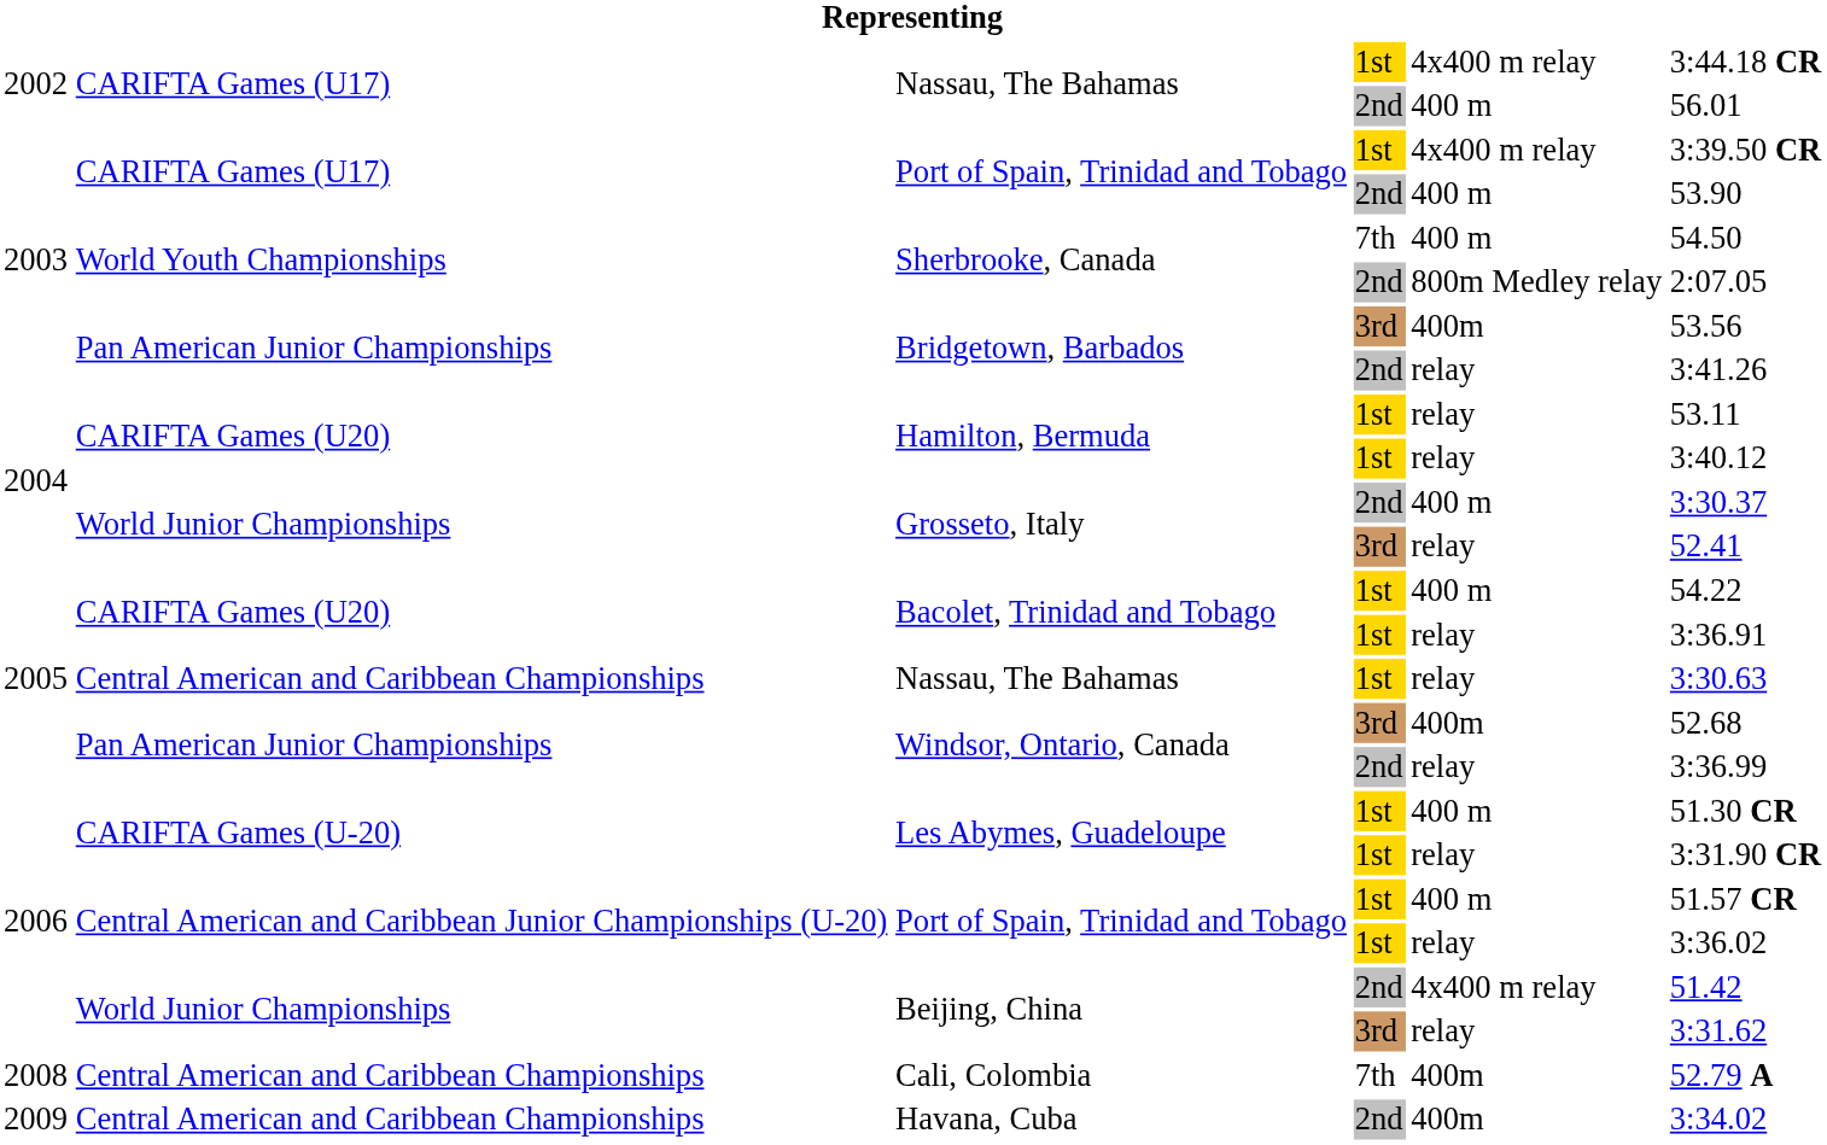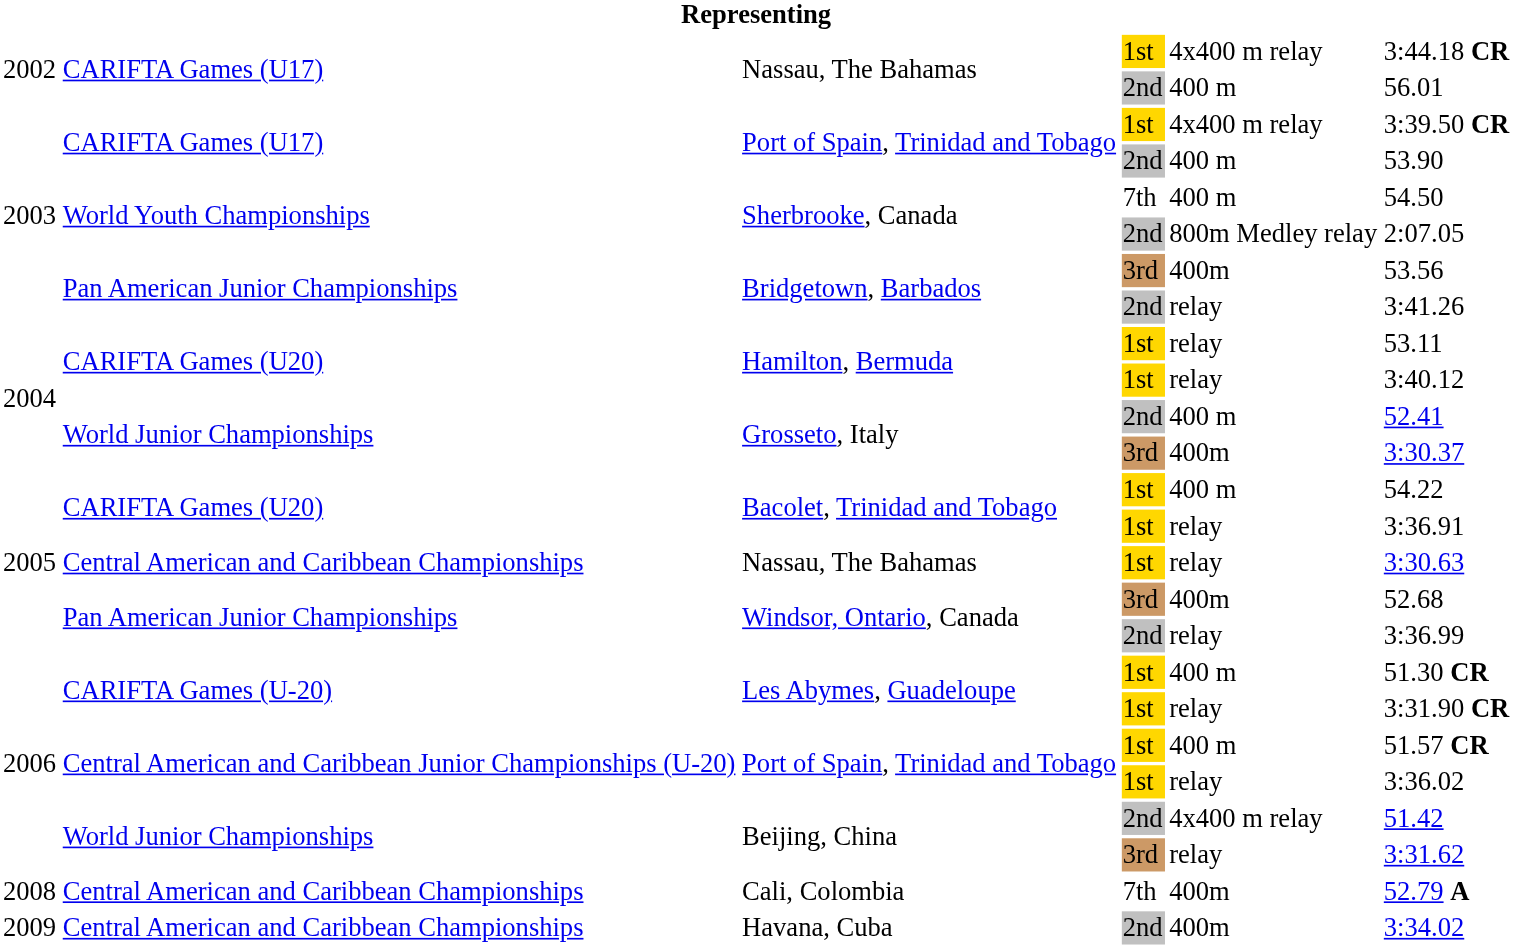 <table>
 <tr>
 <th colspan="6">Representing </th>
 </tr>
 <tr>
 <td rowspan = "2">2002</td>
 <td rowspan = "2"><a href='#'>CARIFTA Games (U17)</a></td>
 <td rowspan = "2">Nassau, The Bahamas</td>
 <td bgcolor=gold>1st</td>
 <td>4x400 m relay</td>
 <td>3:44.18 <strong>CR</strong></td>
 </tr>
 <tr>
 <td bgcolor=silver>2nd</td>
 <td>400 m</td>
 <td>56.01</td>
 </tr>
 <tr>
 <td rowspan = "6">2003</td>
 <td rowspan = "2"><a href='#'>CARIFTA Games (U17)</a></td>
 <td rowspan = "2"><a href='#'>Port of Spain</a>, <a href='#'>Trinidad and Tobago</a></td>
 <td bgcolor=gold>1st</td>
 <td>4x400 m relay</td>
 <td>3:39.50 <strong>CR</strong></td>
 </tr>
 <tr>
 <td bgcolor=silver>2nd</td>
 <td>400 m</td>
 <td>53.90</td>
 </tr>
 <tr>
 <td rowspan=2><a href='#'>World Youth Championships</a></td>
 <td rowspan=2><a href='#'>Sherbrooke</a>, Canada</td>
 <td>7th</td>
 <td>400 m</td>
 <td>54.50</td>
 </tr>
 <tr>
 <td bgcolor=silver>2nd</td>
 <td>800m Medley relay</td>
 <td>2:07.05</td>
 </tr>
 <tr>
 <td rowspan=2><a href='#'>Pan American Junior Championships</a></td>
 <td rowspan=2><a href='#'>Bridgetown</a>, <a href='#'>Barbados</a></td>
 <td bgcolor="cc9966">3rd</td>
 <td>400m</td>
 <td>53.56</td>
 </tr>
 <tr>
 <td bgcolor=silver>2nd</td>
 <td> relay</td>
 <td>3:41.26</td>
 </tr>
 <tr>
 <td rowspan=4>2004</td>
 <td rowspan=2><a href='#'>CARIFTA Games (U20)</a></td>
 <td rowspan=2><a href='#'>Hamilton</a>, <a href='#'>Bermuda</a></td>
 <td bgcolor=gold>1st</td>
 <td> relay</td>
 <td>53.11</td>
 </tr>
 <tr>
 <td bgcolor=gold>1st</td>
 <td> relay</td>
 <td>3:40.12</td>
 </tr>
 <tr>
 <td rowspan=2><a href='#'>World Junior Championships</a></td>
 <td rowspan=2><a href='#'>Grosseto</a>, Italy</td>
 <td bgcolor="silver">2nd</td>
 <td>400 m</td>
-<td><a href='#'>3:30.37</a></td>
+<td><a href='#'>52.41</a></td>
 </tr>
 <tr>
 <td bgcolor="cc9966">3rd</td>
-<td> relay</td>
-<td><a href='#'>52.41</a></td>
+<td>400m</td>
+<td><a href='#'>3:30.37</a></td>
 </tr>
 <tr>
 <td rowspan=5>2005</td>
 <td rowspan=2><a href='#'>CARIFTA Games (U20)</a></td>
 <td rowspan=2><a href='#'>Bacolet</a>, <a href='#'>Trinidad and Tobago</a></td>
 <td bgcolor=gold>1st</td>
 <td>400 m</td>
 <td>54.22</td>
 </tr>
 <tr>
 <td bgcolor=gold>1st</td>
 <td> relay</td>
 <td>3:36.91</td>
 </tr>
 <tr>
 <td><a href='#'>Central American and Caribbean Championships</a></td>
 <td>Nassau, The Bahamas</td>
 <td bgcolor="gold">1st</td>
 <td> relay</td>
 <td><a href='#'>3:30.63</a></td>
 </tr>
 <tr>
 <td rowspan=2><a href='#'>Pan American Junior Championships</a></td>
 <td rowspan=2><a href='#'>Windsor, Ontario</a>, Canada</td>
 <td bgcolor="cc9966">3rd</td>
 <td>400m</td>
 <td>52.68</td>
 </tr>
 <tr>
 <td bgcolor=silver>2nd</td>
 <td> relay</td>
 <td>3:36.99</td>
 </tr>
 <tr>
 <td rowspan=6>2006</td>
 <td rowspan=2><a href='#'>CARIFTA Games (U-20)</a></td>
 <td rowspan=2><a href='#'>Les Abymes</a>, <a href='#'>Guadeloupe</a></td>
 <td bgcolor=gold>1st</td>
 <td>400 m</td>
 <td>51.30 <strong>CR</strong></td>
 </tr>
 <tr>
 <td bgcolor=gold>1st</td>
 <td> relay</td>
 <td>3:31.90 <strong>CR</strong></td>
 </tr>
 <tr>
 <td rowspan=2><a href='#'>Central American and Caribbean Junior Championships (U-20)</a></td>
 <td rowspan=2><a href='#'>Port of Spain</a>, <a href='#'>Trinidad and Tobago</a></td>
 <td bgcolor=gold>1st</td>
 <td>400 m</td>
 <td>51.57 <strong>CR</strong></td>
 </tr>
 <tr>
 <td bgcolor=gold>1st</td>
 <td> relay</td>
 <td>3:36.02</td>
 </tr>
 <tr>
 <td rowspan=2><a href='#'>World Junior Championships</a></td>
 <td rowspan=2>Beijing, China</td>
 <td bgcolor="silver">2nd</td>
 <td>4x400 m relay</td>
 <td><a href='#'>51.42</a></td>
 </tr>
 <tr>
 <td bgcolor="cc9966">3rd</td>
 <td> relay</td>
 <td><a href='#'>3:31.62</a></td>
 </tr>
 <tr>
 <td>2008</td>
 <td><a href='#'>Central American and Caribbean Championships</a></td>
 <td>Cali, Colombia</td>
 <td>7th</td>
 <td>400m</td>
 <td><a href='#'>52.79</a> <strong>A</strong></td>
 </tr>
 <tr>
 <td>2009</td>
 <td><a href='#'>Central American and Caribbean Championships</a></td>
 <td>Havana, Cuba</td>
 <td bgcolor="silver">2nd</td>
 <td>400m</td>
 <td><a href='#'>3:34.02</a></td>
 </tr>
 </table>
